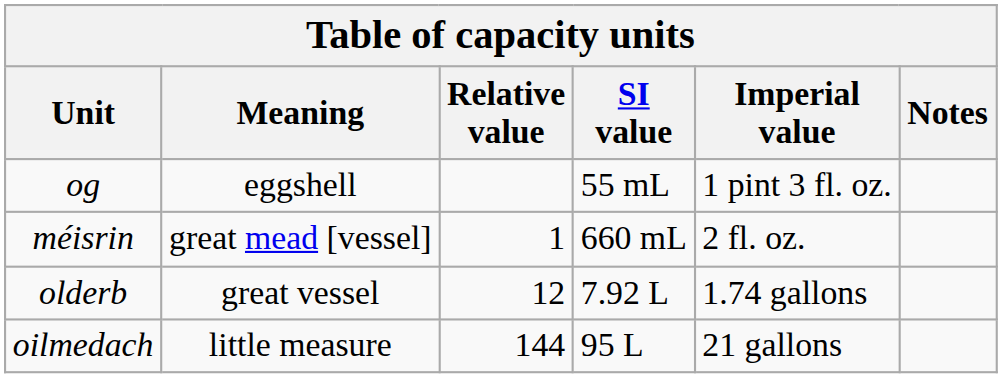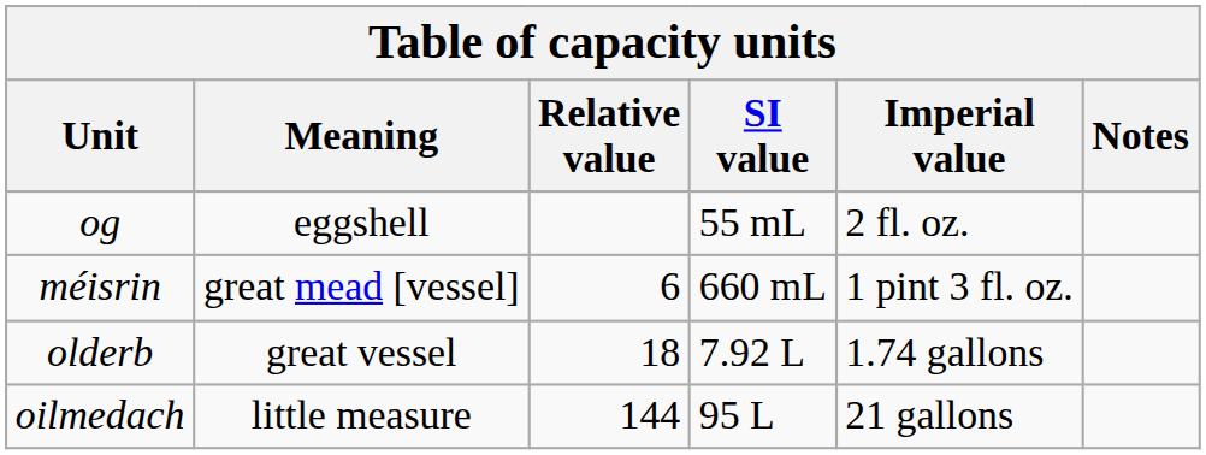 <table class="wikitable">
 <tr>
 <th colspan="6"><big>Table of capacity units</big></th>
 </tr>
 <tr>
 <th>Unit</th>
 <th>Meaning</th>
 <th>Relative<br>value</th>
 <th><a href='#'>SI</a><br>value</th>
 <th>Imperial<br>value</th>
 <th>Notes</th>
 </tr>
 <tr>
 <td align=center><em>og</em></td>
 <td align=center>eggshell</td>
 <td align=right></td>
 <td align=left>55 mL</td>
-<td align=left>1 pint 3 fl. oz.</td>
+<td align=left>2 fl. oz.</td>
 <td align=right></td>
 </tr>
 <tr>
 <td align=center><em>méisrin </em></td>
 <td align=center>great <a href='#'>mead</a> [vessel]</td>
-<td align=right>1</td>
+<td align=right>6</td>
 <td align=left>660 mL</td>
-<td align=left>2 fl. oz.</td>
+<td align=left>1 pint 3 fl. oz.</td>
 <td align=right></td>
 </tr>
 <tr>
 <td align=center><em>olderb</em></td>
 <td align=center>great vessel</td>
-<td align=right>12</td>
+<td align=right>18</td>
 <td align=left>7.92 L</td>
 <td align=left>1.74 gallons</td>
 <td align=right></td>
 </tr>
 <tr>
 <td align=center><em>oilmedach</em></td>
 <td align=center>little measure</td>
 <td align=right>144</td>
 <td align=left>95 L</td>
 <td align=left>21 gallons</td>
 <td align=right></td>
 </tr>
 </table>
